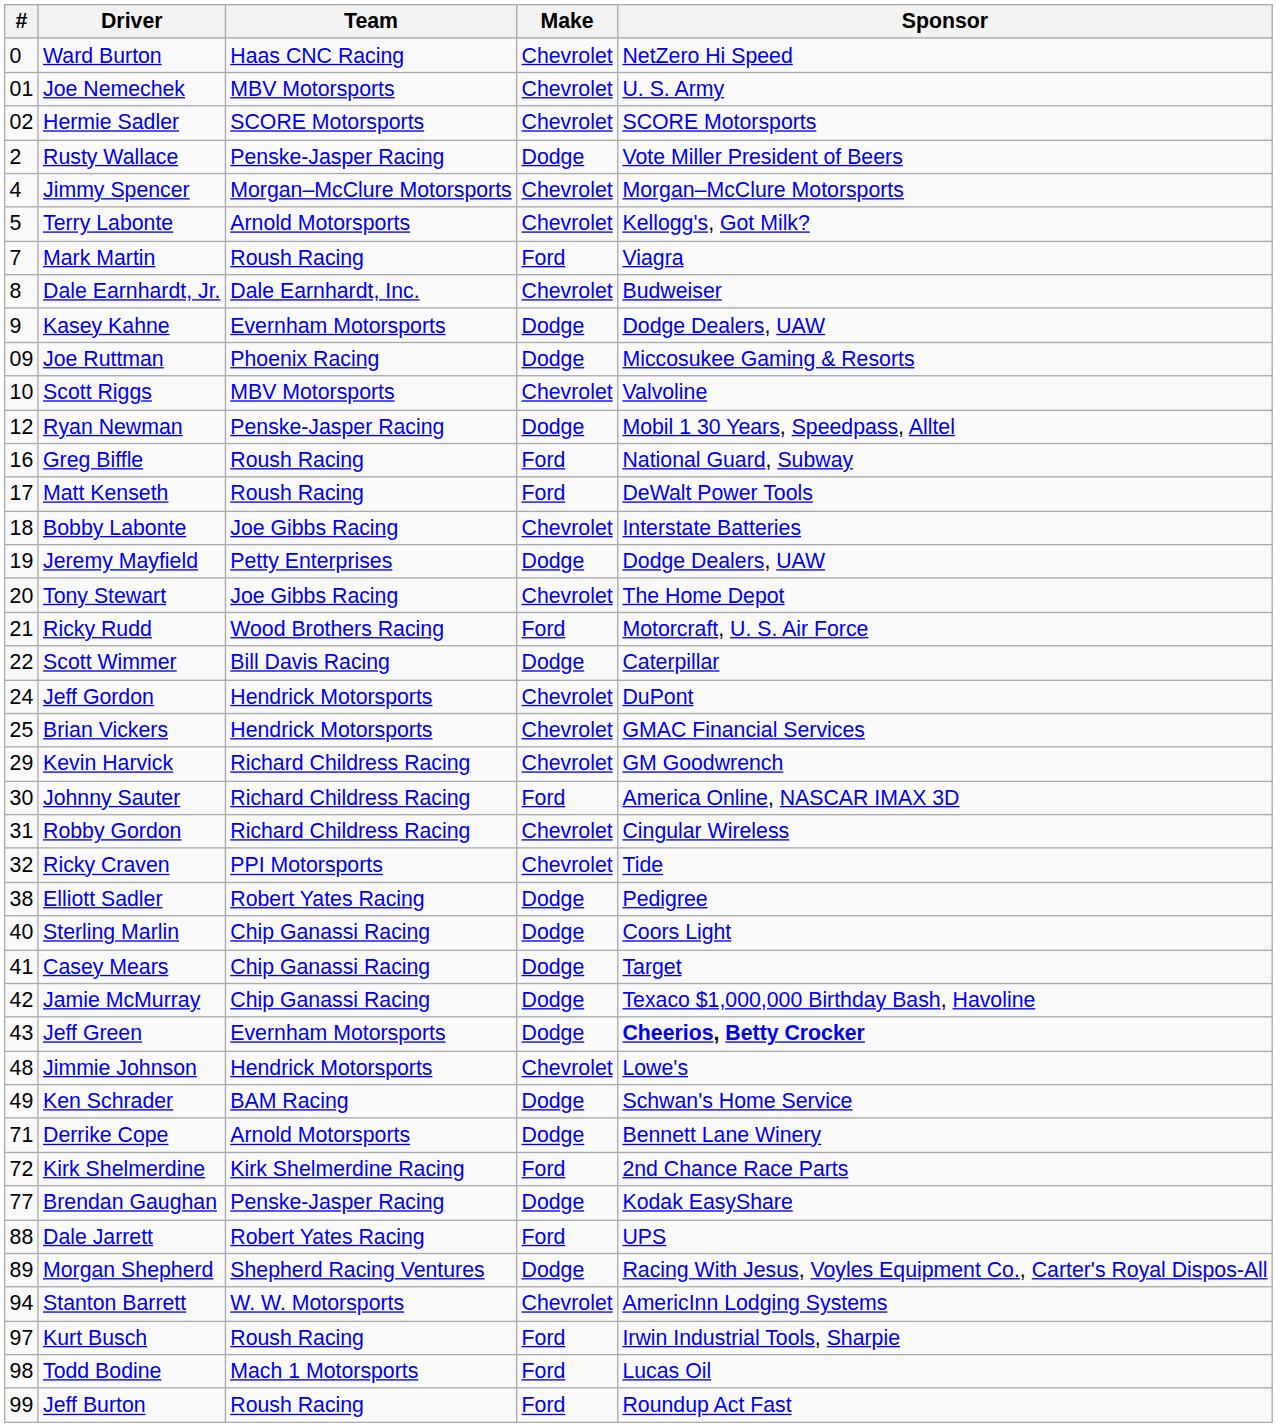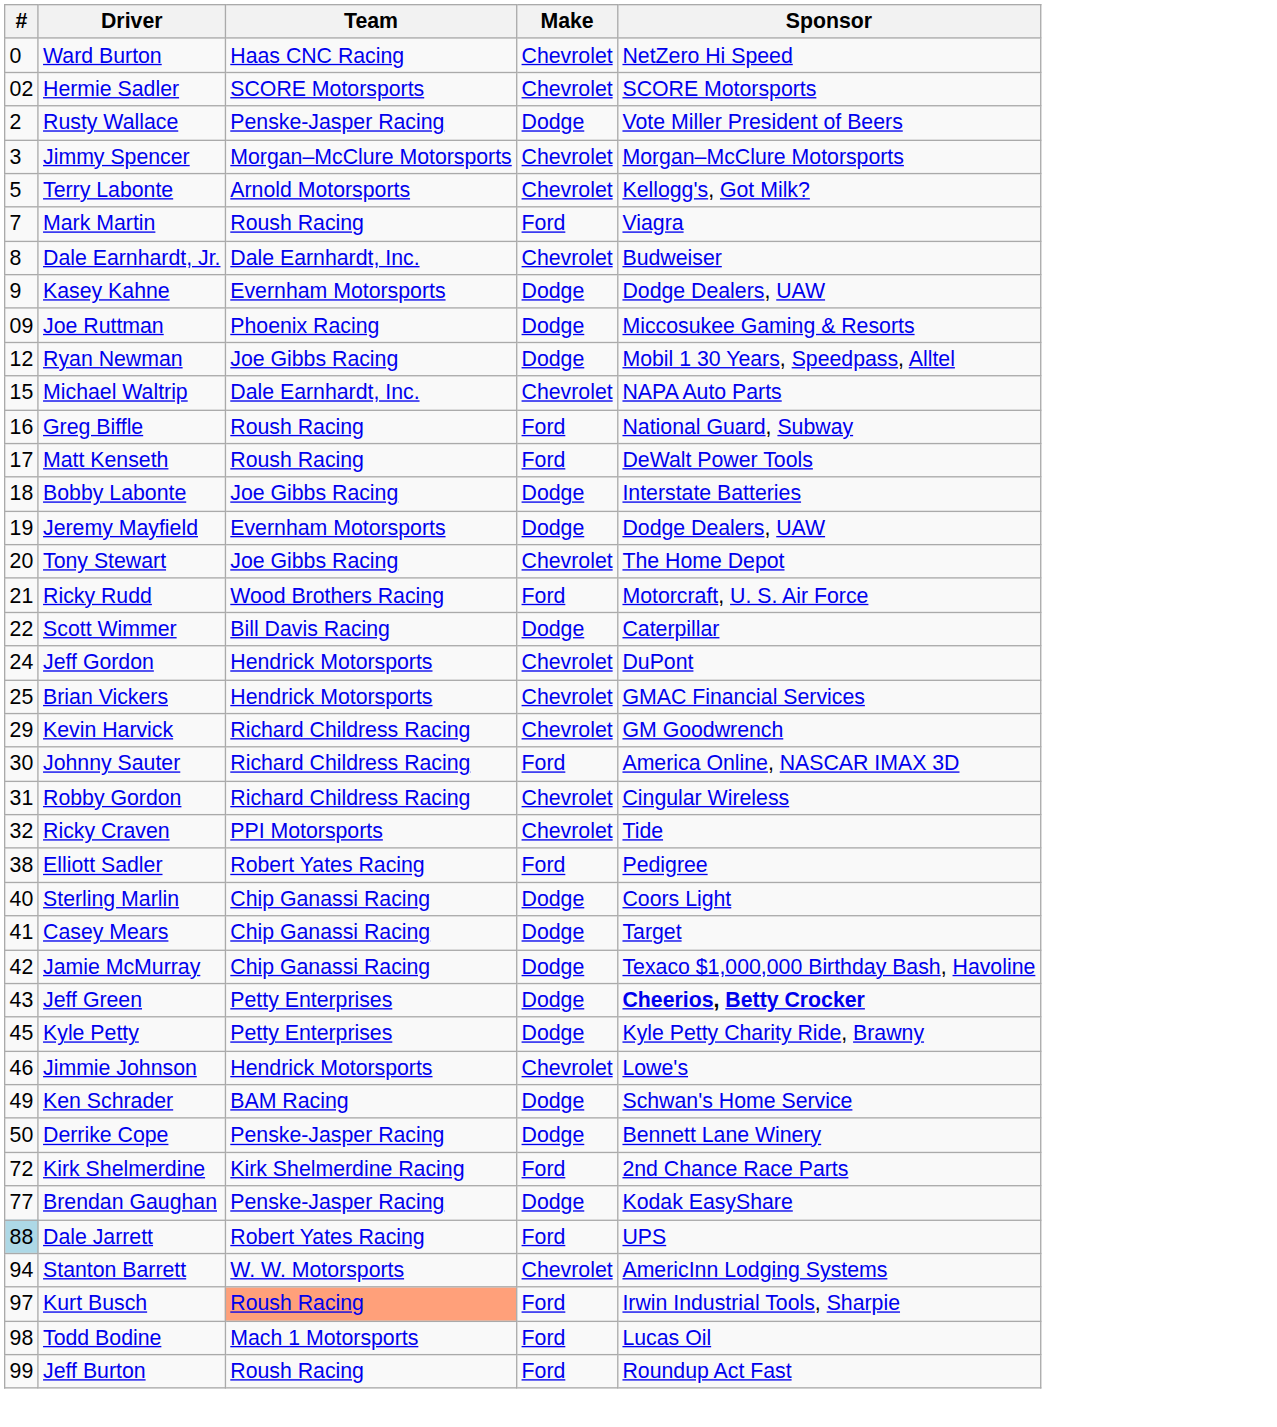 <table class="wikitable">
 <tr>
 <th>#</th>
 <th>Driver</th>
 <th>Team</th>
 <th>Make</th>
 <th>Sponsor</th>
 </tr>
 <tr>
 <td>0</td>
 <td><a href='#'>Ward Burton</a></td>
 <td><a href='#'>Haas CNC Racing</a></td>
 <td><a href='#'>Chevrolet</a></td>
 <td><a href='#'>NetZero Hi Speed</a></td>
 </tr>
 <tr>
-<td>01</td>
-<td><a href='#'>Joe Nemechek</a></td>
-<td><a href='#'>MBV Motorsports</a></td>
-<td><a href='#'>Chevrolet</a></td>
-<td><a href='#'>U. S. Army</a></td>
-</tr>
-<tr>
 <td>02</td>
 <td><a href='#'>Hermie Sadler</a></td>
 <td><a href='#'>SCORE Motorsports</a></td>
 <td><a href='#'>Chevrolet</a></td>
 <td><a href='#'>SCORE Motorsports</a></td>
 </tr>
 <tr>
 <td>2</td>
 <td><a href='#'>Rusty Wallace</a></td>
 <td><a href='#'>Penske-Jasper Racing</a></td>
 <td><a href='#'>Dodge</a></td>
 <td><a href='#'>Vote Miller President of Beers</a></td>
 </tr>
 <tr>
-<td>4</td>
+<td>3</td>
 <td><a href='#'>Jimmy Spencer</a></td>
 <td><a href='#'>Morgan–McClure Motorsports</a></td>
 <td><a href='#'>Chevrolet</a></td>
 <td><a href='#'>Morgan–McClure Motorsports</a></td>
 </tr>
 <tr>
 <td>5</td>
 <td><a href='#'>Terry Labonte</a></td>
 <td><a href='#'>Arnold Motorsports</a></td>
 <td><a href='#'>Chevrolet</a></td>
 <td><a href='#'>Kellogg's</a>, <a href='#'>Got Milk?</a></td>
 </tr>
 <tr>
 <td>7</td>
 <td><a href='#'>Mark Martin</a></td>
 <td><a href='#'>Roush Racing</a></td>
 <td><a href='#'>Ford</a></td>
 <td><a href='#'>Viagra</a></td>
 </tr>
 <tr>
 <td>8</td>
 <td><a href='#'>Dale Earnhardt, Jr.</a></td>
 <td><a href='#'>Dale Earnhardt, Inc.</a></td>
 <td><a href='#'>Chevrolet</a></td>
 <td><a href='#'>Budweiser</a></td>
 </tr>
 <tr>
 <td>9</td>
 <td><a href='#'>Kasey Kahne</a></td>
 <td><a href='#'>Evernham Motorsports</a></td>
 <td><a href='#'>Dodge</a></td>
 <td><a href='#'>Dodge Dealers</a>, <a href='#'>UAW</a></td>
 </tr>
 <tr>
 <td>09</td>
 <td><a href='#'>Joe Ruttman</a></td>
 <td><a href='#'>Phoenix Racing</a></td>
 <td><a href='#'>Dodge</a></td>
 <td><a href='#'>Miccosukee Gaming & Resorts</a></td>
 </tr>
 <tr>
-<td>10</td>
-<td><a href='#'>Scott Riggs</a></td>
-<td><a href='#'>MBV Motorsports</a></td>
-<td><a href='#'>Chevrolet</a></td>
-<td><a href='#'>Valvoline</a></td>
+<td>12</td>
+<td><a href='#'>Ryan Newman</a></td>
+<td><a href='#'>Joe Gibbs Racing</a></td>
+<td><a href='#'>Dodge</a></td>
+<td><a href='#'>Mobil 1 30 Years</a>, <a href='#'>Speedpass</a>, <a href='#'>Alltel</a></td>
 </tr>
 <tr>
-<td>12</td>
-<td><a href='#'>Ryan Newman</a></td>
-<td><a href='#'>Penske-Jasper Racing</a></td>
-<td><a href='#'>Dodge</a></td>
-<td><a href='#'>Mobil 1 30 Years</a>, <a href='#'>Speedpass</a>, <a href='#'>Alltel</a></td>
+<td>15</td>
+<td><a href='#'>Michael Waltrip</a></td>
+<td><a href='#'>Dale Earnhardt, Inc.</a></td>
+<td><a href='#'>Chevrolet</a></td>
+<td><a href='#'>NAPA Auto Parts</a></td>
 </tr>
 <tr>
 <td>16</td>
 <td><a href='#'>Greg Biffle</a></td>
 <td><a href='#'>Roush Racing</a></td>
 <td><a href='#'>Ford</a></td>
 <td><a href='#'>National Guard</a>, <a href='#'>Subway</a></td>
 </tr>
 <tr>
 <td>17</td>
 <td><a href='#'>Matt Kenseth</a></td>
 <td><a href='#'>Roush Racing</a></td>
 <td><a href='#'>Ford</a></td>
 <td><a href='#'>DeWalt Power Tools</a></td>
 </tr>
 <tr>
 <td>18</td>
 <td><a href='#'>Bobby Labonte</a></td>
 <td><a href='#'>Joe Gibbs Racing</a></td>
-<td><a href='#'>Chevrolet</a></td>
+<td><a href='#'>Dodge</a></td>
 <td><a href='#'>Interstate Batteries</a></td>
 </tr>
 <tr>
 <td>19</td>
 <td><a href='#'>Jeremy Mayfield</a></td>
-<td><a href='#'>Petty Enterprises</a></td>
+<td><a href='#'>Evernham Motorsports</a></td>
 <td><a href='#'>Dodge</a></td>
 <td><a href='#'>Dodge Dealers</a>, <a href='#'>UAW</a></td>
 </tr>
 <tr>
 <td>20</td>
 <td><a href='#'>Tony Stewart</a></td>
 <td><a href='#'>Joe Gibbs Racing</a></td>
 <td><a href='#'>Chevrolet</a></td>
 <td><a href='#'>The Home Depot</a></td>
 </tr>
 <tr>
 <td>21</td>
 <td><a href='#'>Ricky Rudd</a></td>
 <td><a href='#'>Wood Brothers Racing</a></td>
 <td><a href='#'>Ford</a></td>
 <td><a href='#'>Motorcraft</a>, <a href='#'>U. S. Air Force</a></td>
 </tr>
 <tr>
 <td>22</td>
 <td><a href='#'>Scott Wimmer</a></td>
 <td><a href='#'>Bill Davis Racing</a></td>
 <td><a href='#'>Dodge</a></td>
 <td><a href='#'>Caterpillar</a></td>
 </tr>
 <tr>
 <td>24</td>
 <td><a href='#'>Jeff Gordon</a></td>
 <td><a href='#'>Hendrick Motorsports</a></td>
 <td><a href='#'>Chevrolet</a></td>
 <td><a href='#'>DuPont</a></td>
 </tr>
 <tr>
 <td>25</td>
 <td><a href='#'>Brian Vickers</a></td>
 <td><a href='#'>Hendrick Motorsports</a></td>
 <td><a href='#'>Chevrolet</a></td>
 <td><a href='#'>GMAC Financial Services</a></td>
 </tr>
 <tr>
 <td>29</td>
 <td><a href='#'>Kevin Harvick</a></td>
 <td><a href='#'>Richard Childress Racing</a></td>
 <td><a href='#'>Chevrolet</a></td>
 <td><a href='#'>GM Goodwrench</a></td>
 </tr>
 <tr>
 <td>30</td>
 <td><a href='#'>Johnny Sauter</a></td>
 <td><a href='#'>Richard Childress Racing</a></td>
 <td><a href='#'>Ford</a></td>
 <td><a href='#'>America Online</a>, <a href='#'>NASCAR IMAX 3D</a></td>
 </tr>
 <tr>
 <td>31</td>
 <td><a href='#'>Robby Gordon</a></td>
 <td><a href='#'>Richard Childress Racing</a></td>
 <td><a href='#'>Chevrolet</a></td>
 <td><a href='#'>Cingular Wireless</a></td>
 </tr>
 <tr>
 <td>32</td>
 <td><a href='#'>Ricky Craven</a></td>
 <td><a href='#'>PPI Motorsports</a></td>
 <td><a href='#'>Chevrolet</a></td>
 <td><a href='#'>Tide</a></td>
 </tr>
 <tr>
 <td>38</td>
 <td><a href='#'>Elliott Sadler</a></td>
 <td><a href='#'>Robert Yates Racing</a></td>
-<td><a href='#'>Dodge</a></td>
+<td><a href='#'>Ford</a></td>
 <td><a href='#'>Pedigree</a></td>
 </tr>
 <tr>
 <td>40</td>
 <td><a href='#'>Sterling Marlin</a></td>
 <td><a href='#'>Chip Ganassi Racing</a></td>
 <td><a href='#'>Dodge</a></td>
 <td><a href='#'>Coors Light</a></td>
 </tr>
 <tr>
 <td>41</td>
 <td><a href='#'>Casey Mears</a></td>
 <td><a href='#'>Chip Ganassi Racing</a></td>
 <td><a href='#'>Dodge</a></td>
 <td><a href='#'>Target</a></td>
 </tr>
 <tr>
 <td>42</td>
 <td><a href='#'>Jamie McMurray</a></td>
 <td><a href='#'>Chip Ganassi Racing</a></td>
 <td><a href='#'>Dodge</a></td>
 <td><a href='#'>Texaco $1,000,000 Birthday Bash</a>, <a href='#'>Havoline</a></td>
 </tr>
 <tr>
 <td>43</td>
 <td><a href='#'>Jeff Green</a></td>
-<td><a href='#'>Evernham Motorsports</a></td>
+<td><a href='#'>Petty Enterprises</a></td>
 <td><a href='#'>Dodge</a></td>
 <td><strong><a href='#'>Cheerios</a>, <a href='#'>Betty Crocker</a></strong></td>
 </tr>
 <tr>
-<td>48</td>
+<td>45</td>
+<td><a href='#'>Kyle Petty</a></td>
+<td><a href='#'>Petty Enterprises</a></td>
+<td><a href='#'>Dodge</a></td>
+<td><a href='#'>Kyle Petty Charity Ride</a>, <a href='#'>Brawny</a></td>
+</tr>
+<tr>
+<td>46</td>
 <td><a href='#'>Jimmie Johnson</a></td>
 <td><a href='#'>Hendrick Motorsports</a></td>
 <td><a href='#'>Chevrolet</a></td>
 <td><a href='#'>Lowe's</a></td>
 </tr>
 <tr>
 <td>49</td>
 <td><a href='#'>Ken Schrader</a></td>
 <td><a href='#'>BAM Racing</a></td>
 <td><a href='#'>Dodge</a></td>
 <td><a href='#'>Schwan's Home Service</a></td>
 </tr>
 <tr>
-<td>71</td>
+<td>50</td>
 <td><a href='#'>Derrike Cope</a></td>
-<td><a href='#'>Arnold Motorsports</a></td>
+<td><a href='#'>Penske-Jasper Racing</a></td>
 <td><a href='#'>Dodge</a></td>
 <td><a href='#'>Bennett Lane Winery</a></td>
 </tr>
 <tr>
 <td>72</td>
 <td><a href='#'>Kirk Shelmerdine</a></td>
 <td><a href='#'>Kirk Shelmerdine Racing</a></td>
 <td><a href='#'>Ford</a></td>
 <td><a href='#'>2nd Chance Race Parts</a></td>
 </tr>
 <tr>
 <td>77</td>
 <td><a href='#'>Brendan Gaughan</a></td>
 <td><a href='#'>Penske-Jasper Racing</a></td>
 <td><a href='#'>Dodge</a></td>
 <td><a href='#'>Kodak EasyShare</a></td>
 </tr>
 <tr>
-<td>88</td>
+<td style="background: lightblue;">88</td>
 <td><a href='#'>Dale Jarrett</a></td>
 <td><a href='#'>Robert Yates Racing</a></td>
 <td><a href='#'>Ford</a></td>
 <td><a href='#'>UPS</a></td>
-</tr>
-<tr>
-<td>89</td>
-<td><a href='#'>Morgan Shepherd</a></td>
-<td><a href='#'>Shepherd Racing Ventures</a></td>
-<td><a href='#'>Dodge</a></td>
-<td><a href='#'>Racing With Jesus</a>, <a href='#'>Voyles Equipment Co.</a>, <a href='#'>Carter's Royal Dispos-All</a></td>
 </tr>
 <tr>
 <td>94</td>
 <td><a href='#'>Stanton Barrett</a></td>
 <td><a href='#'>W. W. Motorsports</a></td>
 <td><a href='#'>Chevrolet</a></td>
 <td><a href='#'>AmericInn Lodging Systems</a></td>
 </tr>
 <tr>
 <td>97</td>
 <td><a href='#'>Kurt Busch</a></td>
-<td><a href='#'>Roush Racing</a></td>
+<td style="background: lightsalmon;"><a href='#'>Roush Racing</a></td>
 <td><a href='#'>Ford</a></td>
 <td><a href='#'>Irwin Industrial Tools</a>, <a href='#'>Sharpie</a></td>
 </tr>
 <tr>
 <td>98</td>
 <td><a href='#'>Todd Bodine</a></td>
 <td><a href='#'>Mach 1 Motorsports</a></td>
 <td><a href='#'>Ford</a></td>
 <td><a href='#'>Lucas Oil</a></td>
 </tr>
 <tr>
 <td>99</td>
 <td><a href='#'>Jeff Burton</a></td>
 <td><a href='#'>Roush Racing</a></td>
 <td><a href='#'>Ford</a></td>
 <td><a href='#'>Roundup Act Fast</a></td>
 </tr>
 </table>
